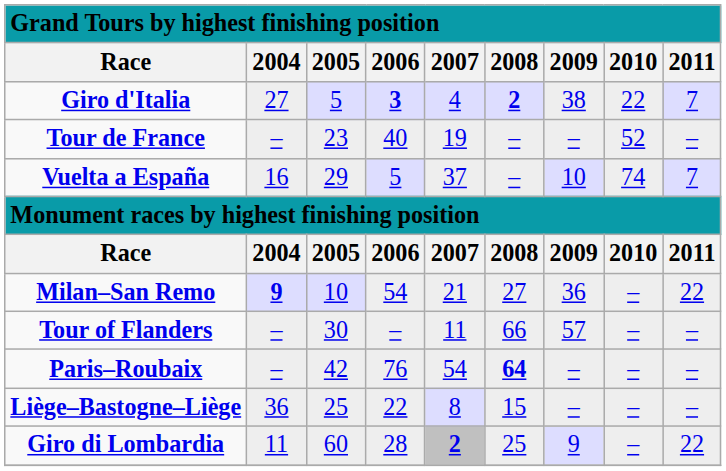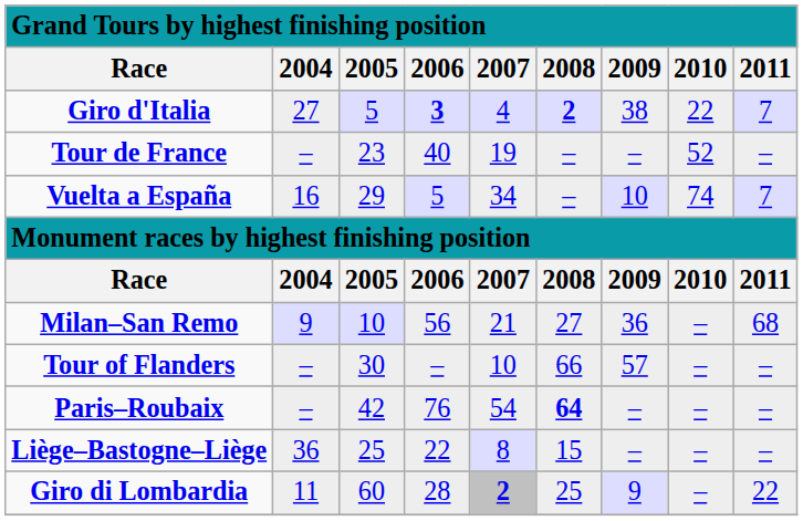 <table class="wikitable">
 <tr>
 <td style="background:#099BA8;" colspan=20><strong>Grand Tours by highest finishing position</strong></td>
 </tr>
 <tr>
 <th>Race</th>
 <th>2004</th>
 <th>2005</th>
 <th>2006</th>
 <th>2007</th>
 <th>2008</th>
 <th>2009</th>
 <th>2010</th>
 <th>2011</th>
 </tr>
 <tr align="center">
 <td style="text-align:center;"><strong><a href='#'>Giro d'Italia</a></strong></td>
 <td style="background:#eee;"><a href='#'>27</a></td>
 <td style="background:#ddf;"><a href='#'>5</a></td>
 <td style="background:#ddf;"><a href='#'><strong>3</strong></a></td>
 <td style="background:#ddf;"><a href='#'>4</a></td>
 <td style="background:#ddf;"><a href='#'><strong>2</strong></a></td>
 <td style="background:#eee;"><a href='#'>38</a></td>
 <td style="background:#eee;"><a href='#'>22</a></td>
 <td style="background:#ddf;"><a href='#'>7</a></td>
 </tr>
 <tr align="center">
 <td style="text-align:center;"><strong><a href='#'>Tour de France</a></strong></td>
 <td style="background:#eee;"><a href='#'>–</a></td>
 <td style="background:#eee;"><a href='#'>23</a></td>
 <td style="background:#eee;"><a href='#'>40</a></td>
 <td style="background:#eee;"><a href='#'>19</a></td>
 <td style="background:#eee;"><a href='#'>–</a></td>
 <td style="background:#eee;"><a href='#'>–</a></td>
 <td style="background:#eee;"><a href='#'>52</a></td>
 <td style="background:#eee;"><a href='#'>–</a></td>
 </tr>
 <tr align="center">
 <td style="text-align:center;"><strong><a href='#'>Vuelta a España</a></strong></td>
 <td style="background:#eee;"><a href='#'>16</a></td>
 <td style="background:#eee;"><a href='#'>29</a></td>
 <td style="background:#ddf;"><a href='#'>5</a></td>
-<td style="background:#eee;"><a href='#'>37</a></td>
+<td style="background:#eee;"><a href='#'>34</a></td>
 <td style="background:#eee;"><a href='#'>–</a></td>
 <td style="background:#ddf;"><a href='#'>10</a></td>
 <td style="background:#eee;"><a href='#'>74</a></td>
 <td style="background:#ddf;"><a href='#'>7</a></td>
 </tr>
 <tr>
 <td style="background:#099BA8;" colspan=20><strong>Monument races by highest finishing position</strong></td>
 </tr>
 <tr>
 <th>Race</th>
 <th>2004</th>
 <th>2005</th>
 <th>2006</th>
 <th>2007</th>
 <th>2008</th>
 <th>2009</th>
 <th>2010</th>
 <th>2011</th>
 </tr>
 <tr align="center">
 <td style="text-align:center;"><strong><a href='#'>Milan–San Remo</a></strong></td>
-<td style="background:#ddf;"><strong><a href='#'>9</a></strong></td>
+<td style="background:#ddf;"><a href='#'>9</a></td>
 <td style="background:#ddf;"><a href='#'>10</a></td>
-<td style="background:#eee;"><a href='#'>54</a></td>
+<td style="background:#eee;"><a href='#'>56</a></td>
 <td style="background:#eee;"><a href='#'>21</a></td>
 <td style="background:#eee;"><a href='#'>27</a></td>
 <td style="background:#eee;"><a href='#'>36</a></td>
 <td style="background:#eee;"><a href='#'>–</a></td>
-<td style="background:#eee;"><a href='#'>22</a></td>
+<td style="background:#eee;"><a href='#'>68</a></td>
 </tr>
 <tr align="center">
 <td style="text-align:center;"><strong><a href='#'>Tour of Flanders</a></strong></td>
 <td style="background:#eee;"><a href='#'>–</a></td>
 <td style="background:#eee;"><a href='#'>30</a></td>
 <td style="background:#eee;"><a href='#'>–</a></td>
-<td style="background:#eee;"><a href='#'>11</a></td>
+<td style="background:#eee;"><a href='#'>10</a></td>
 <td style="background:#eee;"><a href='#'>66</a></td>
 <td style="background:#eee;"><a href='#'>57</a></td>
 <td style="background:#eee;"><a href='#'>–</a></td>
 <td style="background:#eee;"><a href='#'>–</a></td>
 </tr>
 <tr align="center">
 <td style="text-align:center;"><strong><a href='#'>Paris–Roubaix</a></strong></td>
 <td style="background:#eee;"><a href='#'>–</a></td>
 <td style="background:#eee;"><a href='#'>42</a></td>
 <td style="background:#eee;"><a href='#'>76</a></td>
 <td style="background:#eee;"><a href='#'>54</a></td>
 <td style="background:#eee;"><strong><a href='#'>64</a></strong></td>
 <td style="background:#eee;"><a href='#'>–</a></td>
 <td style="background:#eee;"><a href='#'>–</a></td>
 <td style="background:#eee;"><a href='#'>–</a></td>
 </tr>
 <tr align="center">
 <td style="text-align:center;"><strong><a href='#'>Liège–Bastogne–Liège</a></strong></td>
 <td style="background:#eee;"><a href='#'>36</a></td>
 <td style="background:#eee;"><a href='#'>25</a></td>
 <td style="background:#eee;"><a href='#'>22</a></td>
 <td style="background:#ddf;"><a href='#'>8</a></td>
 <td style="background:#eee;"><a href='#'>15</a></td>
 <td style="background:#eee;"><a href='#'>–</a></td>
 <td style="background:#eee;"><a href='#'>–</a></td>
 <td style="background:#eee;"><a href='#'>–</a></td>
 </tr>
 <tr align="center">
 <td style="text-align:center;"><strong><a href='#'>Giro di Lombardia</a></strong></td>
 <td style="background:#eee;"><a href='#'>11</a></td>
 <td style="background:#eee;"><a href='#'>60</a></td>
 <td style="background:#eee;"><a href='#'>28</a></td>
 <td style="background:silver;"><a href='#'><strong>2</strong></a></td>
 <td style="background:#eee;"><a href='#'>25</a></td>
 <td style="background:#ddf;"><a href='#'>9</a></td>
 <td style="background:#eee;"><a href='#'>–</a></td>
 <td style="background:#eee;"><a href='#'>22</a></td>
 </tr>
 <tr>
 </tr>
 </table>
